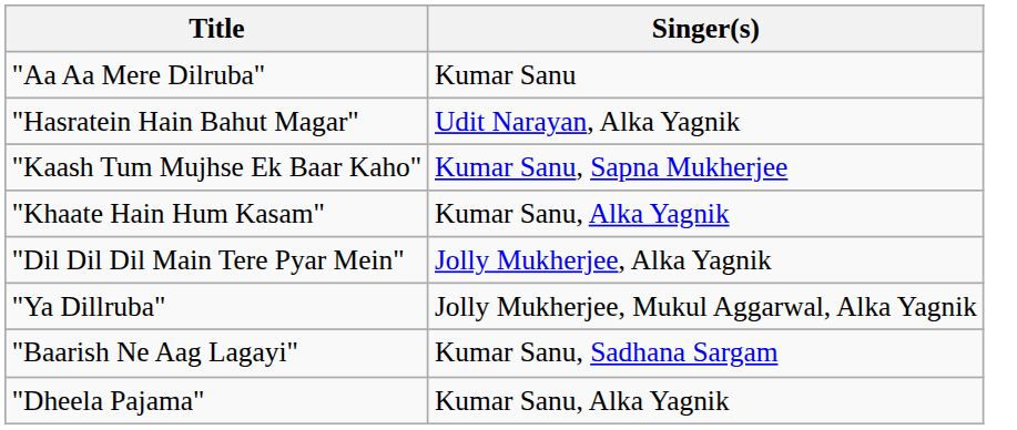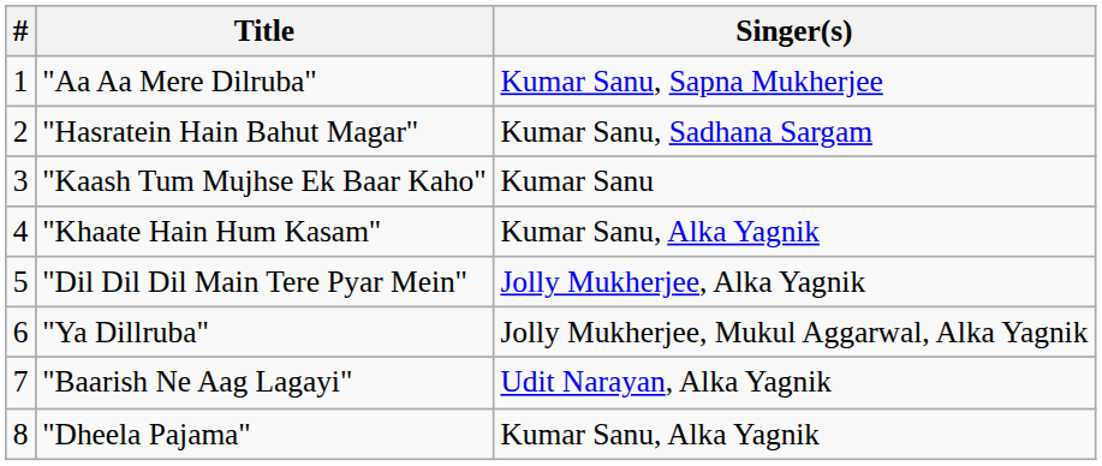 <table class="wikitable" style="font-size:95%;">
 <tr>
+<th>#</th>
 <th>Title</th>
 <th>Singer(s)</th>
 </tr>
 <tr>
+<td>1</td>
 <td>"Aa Aa Mere Dilruba"</td>
+<td><a href='#'>Kumar Sanu</a>, <a href='#'>Sapna Mukherjee</a></td>
+</tr>
+<tr>
+<td>2</td>
+<td>"Hasratein Hain Bahut Magar"</td>
+<td>Kumar Sanu, <a href='#'>Sadhana Sargam</a></td>
+</tr>
+<tr>
+<td>3</td>
+<td>"Kaash Tum Mujhse Ek Baar Kaho"</td>
 <td>Kumar Sanu</td>
 </tr>
 <tr>
-<td>"Hasratein Hain Bahut Magar"</td>
-<td><a href='#'>Udit Narayan</a>, Alka Yagnik</td>
-</tr>
-<tr>
-<td>"Kaash Tum Mujhse Ek Baar Kaho"</td>
-<td><a href='#'>Kumar Sanu</a>, <a href='#'>Sapna Mukherjee</a></td>
-</tr>
-<tr>
+<td>4</td>
 <td>"Khaate Hain Hum Kasam"</td>
 <td>Kumar Sanu, <a href='#'>Alka Yagnik</a></td>
 </tr>
 <tr>
+<td>5</td>
 <td>"Dil Dil Dil Main Tere Pyar Mein"</td>
 <td><a href='#'>Jolly Mukherjee</a>, Alka Yagnik</td>
 </tr>
 <tr>
+<td>6</td>
 <td>"Ya Dillruba"</td>
 <td>Jolly Mukherjee, Mukul Aggarwal, Alka Yagnik</td>
 </tr>
 <tr>
+<td>7</td>
 <td>"Baarish Ne Aag Lagayi"</td>
-<td>Kumar Sanu, <a href='#'>Sadhana Sargam</a></td>
+<td><a href='#'>Udit Narayan</a>, Alka Yagnik</td>
 </tr>
 <tr>
+<td>8</td>
 <td>"Dheela Pajama"</td>
 <td>Kumar Sanu, Alka Yagnik</td>
 </tr>
 </table>
